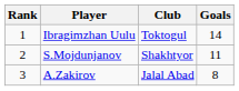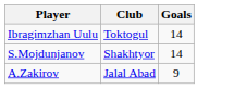 <table class="wikitable" style="text-align:center">
 <tr>
-<th>Rank</th>
 <th>Player</th>
 <th>Club</th>
 <th>Goals</th>
 </tr>
 <tr>
-<td>1</td>
 <td align="left"> <a href='#'>Ibragimzhan Uulu</a></td>
 <td align="left"><a href='#'>Toktogul</a></td>
 <td>14</td>
 </tr>
 <tr>
-<td>2</td>
 <td align="left"> <a href='#'>S.Mojdunjanov</a></td>
 <td align="left"><a href='#'>Shakhtyor</a></td>
-<td>11</td>
+<td>14</td>
 </tr>
 <tr>
-<td>3</td>
 <td align="left"> <a href='#'>A.Zakirov</a></td>
 <td align="left"><a href='#'>Jalal Abad</a></td>
-<td>8</td>
+<td>9</td>
 </tr>
 </table>
